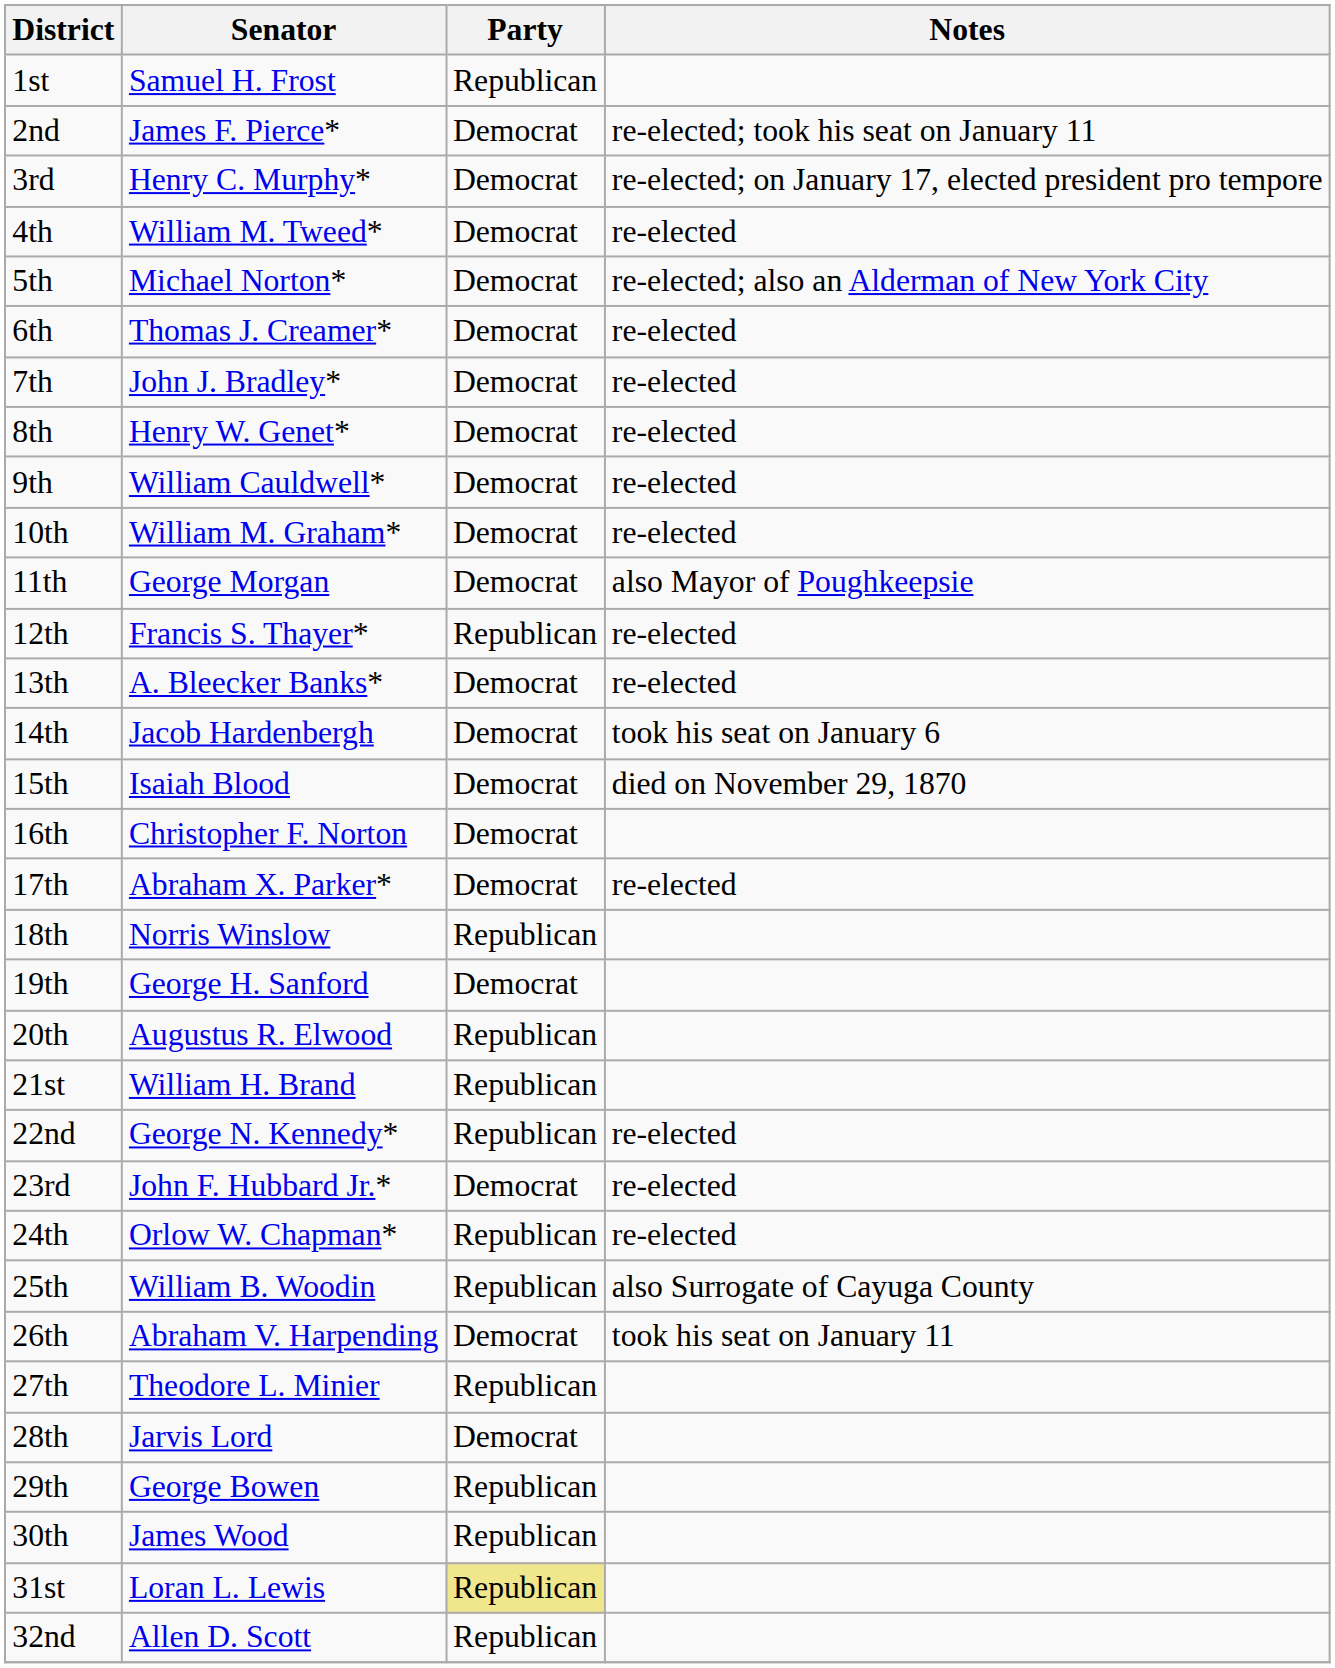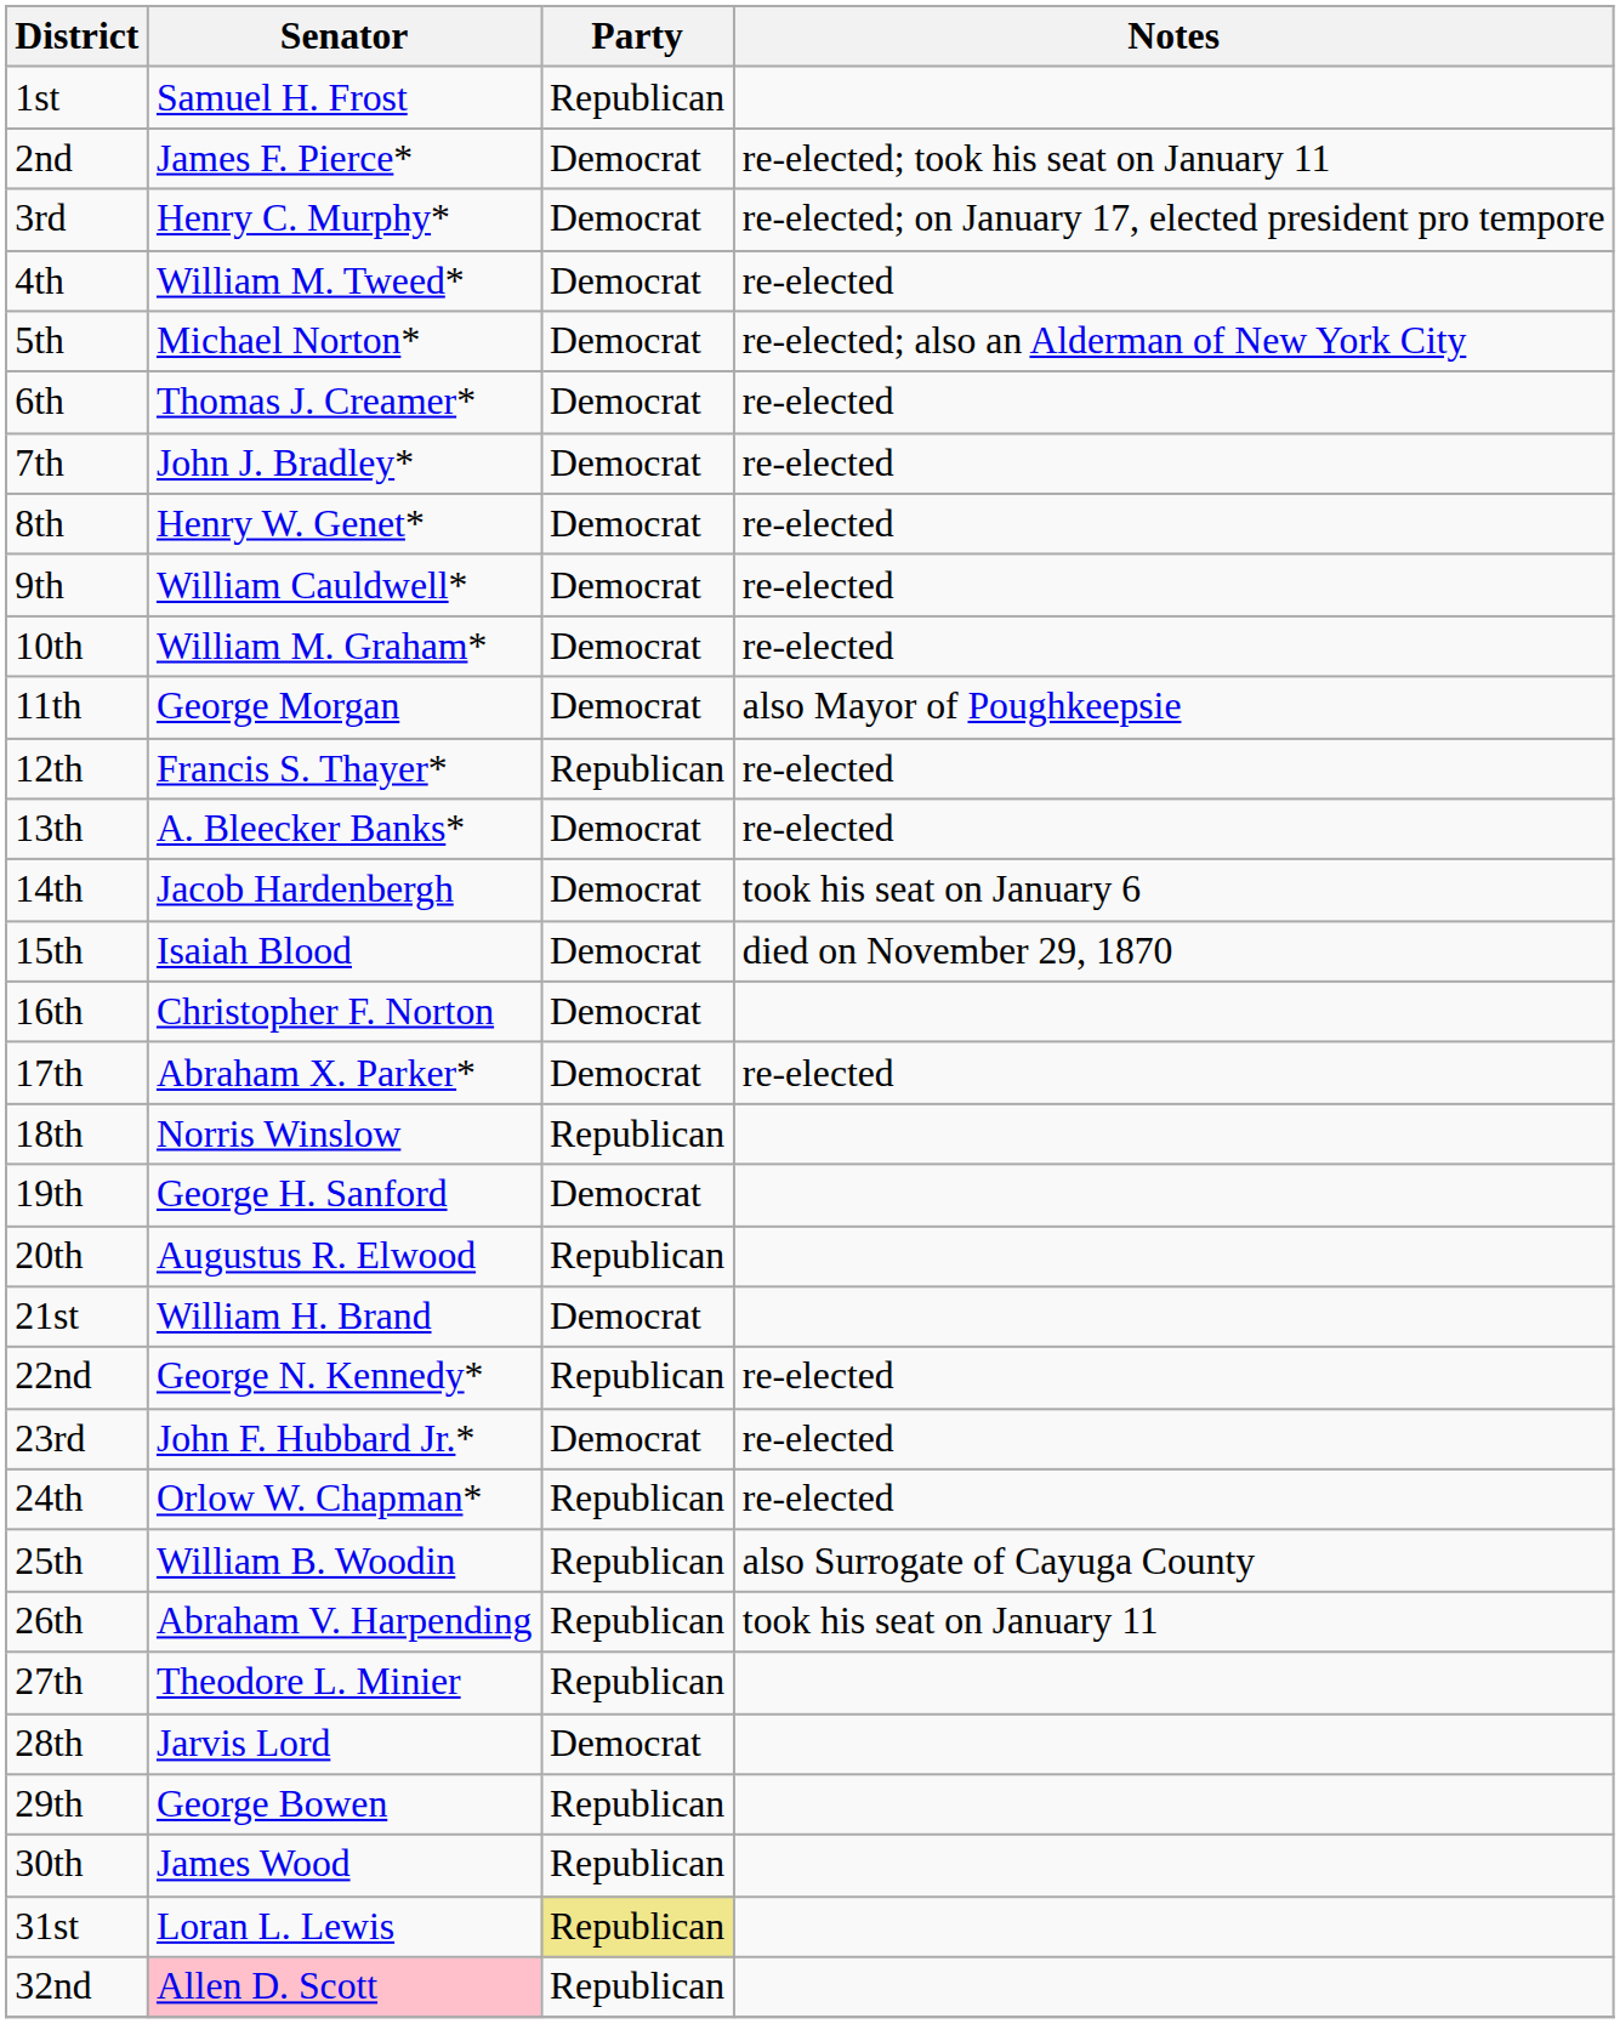 <table class=wikitable>
 <tr>
 <th>District</th>
 <th>Senator</th>
 <th>Party</th>
 <th>Notes</th>
 </tr>
 <tr>
 <td>1st</td>
 <td><a href='#'>Samuel H. Frost</a></td>
 <td>Republican</td>
 <td></td>
 </tr>
 <tr>
 <td>2nd</td>
 <td><a href='#'>James F. Pierce</a>*</td>
 <td>Democrat</td>
 <td>re-elected; took his seat on January 11</td>
 </tr>
 <tr>
 <td>3rd</td>
 <td><a href='#'>Henry C. Murphy</a>*</td>
 <td>Democrat</td>
 <td>re-elected; on January 17, elected president pro tempore</td>
 </tr>
 <tr>
 <td>4th</td>
 <td><a href='#'>William M. Tweed</a>*</td>
 <td>Democrat</td>
 <td>re-elected</td>
 </tr>
 <tr>
 <td>5th</td>
 <td><a href='#'>Michael Norton</a>*</td>
 <td>Democrat</td>
 <td>re-elected; also an <a href='#'>Alderman of New York City</a></td>
 </tr>
 <tr>
 <td>6th</td>
 <td><a href='#'>Thomas J. Creamer</a>*</td>
 <td>Democrat</td>
 <td>re-elected</td>
 </tr>
 <tr>
 <td>7th</td>
 <td><a href='#'>John J. Bradley</a>*</td>
 <td>Democrat</td>
 <td>re-elected</td>
 </tr>
 <tr>
 <td>8th</td>
 <td><a href='#'>Henry W. Genet</a>*</td>
 <td>Democrat</td>
 <td>re-elected</td>
 </tr>
 <tr>
 <td>9th</td>
 <td><a href='#'>William Cauldwell</a>*</td>
 <td>Democrat</td>
 <td>re-elected</td>
 </tr>
 <tr>
 <td>10th</td>
 <td><a href='#'>William M. Graham</a>*</td>
 <td>Democrat</td>
 <td>re-elected</td>
 </tr>
 <tr>
 <td>11th</td>
 <td><a href='#'>George Morgan</a></td>
 <td>Democrat</td>
 <td>also Mayor of <a href='#'>Poughkeepsie</a></td>
 </tr>
 <tr>
 <td>12th</td>
 <td><a href='#'>Francis S. Thayer</a>*</td>
 <td>Republican</td>
 <td>re-elected</td>
 </tr>
 <tr>
 <td>13th</td>
 <td><a href='#'>A. Bleecker Banks</a>*</td>
 <td>Democrat</td>
 <td>re-elected</td>
 </tr>
 <tr>
 <td>14th</td>
 <td><a href='#'>Jacob Hardenbergh</a></td>
 <td>Democrat</td>
 <td>took his seat on January 6</td>
 </tr>
 <tr>
 <td>15th</td>
 <td><a href='#'>Isaiah Blood</a></td>
 <td>Democrat</td>
 <td>died on November 29, 1870</td>
 </tr>
 <tr>
 <td>16th</td>
 <td><a href='#'>Christopher F. Norton</a></td>
 <td>Democrat</td>
 <td></td>
 </tr>
 <tr>
 <td>17th</td>
 <td><a href='#'>Abraham X. Parker</a>*</td>
 <td>Democrat</td>
 <td>re-elected</td>
 </tr>
 <tr>
 <td>18th</td>
 <td><a href='#'>Norris Winslow</a></td>
 <td>Republican</td>
 <td></td>
 </tr>
 <tr>
 <td>19th</td>
 <td><a href='#'>George H. Sanford</a></td>
 <td>Democrat</td>
 <td></td>
 </tr>
 <tr>
 <td>20th</td>
 <td><a href='#'>Augustus R. Elwood</a></td>
 <td>Republican</td>
 <td></td>
 </tr>
 <tr>
 <td>21st</td>
 <td><a href='#'>William H. Brand</a></td>
-<td>Republican</td>
+<td>Democrat</td>
 <td></td>
 </tr>
 <tr>
 <td>22nd</td>
 <td><a href='#'>George N. Kennedy</a>*</td>
 <td>Republican</td>
 <td>re-elected</td>
 </tr>
 <tr>
 <td>23rd</td>
 <td><a href='#'>John F. Hubbard Jr.</a>*</td>
 <td>Democrat</td>
 <td>re-elected</td>
 </tr>
 <tr>
 <td>24th</td>
 <td><a href='#'>Orlow W. Chapman</a>*</td>
 <td>Republican</td>
 <td>re-elected</td>
 </tr>
 <tr>
 <td>25th</td>
 <td><a href='#'>William B. Woodin</a></td>
 <td>Republican</td>
 <td>also Surrogate of Cayuga County</td>
 </tr>
 <tr>
 <td>26th</td>
 <td><a href='#'>Abraham V. Harpending</a></td>
-<td>Democrat</td>
+<td>Republican</td>
 <td>took his seat on January 11</td>
 </tr>
 <tr>
 <td>27th</td>
 <td><a href='#'>Theodore L. Minier</a></td>
 <td>Republican</td>
 <td></td>
 </tr>
 <tr>
 <td>28th</td>
 <td><a href='#'>Jarvis Lord</a></td>
 <td>Democrat</td>
 <td></td>
 </tr>
 <tr>
 <td>29th</td>
 <td><a href='#'>George Bowen</a></td>
 <td>Republican</td>
 <td></td>
 </tr>
 <tr>
 <td>30th</td>
 <td><a href='#'>James Wood</a></td>
 <td>Republican</td>
 <td></td>
 </tr>
 <tr>
 <td>31st</td>
 <td><a href='#'>Loran L. Lewis</a></td>
 <td style="background: khaki;">Republican</td>
 <td></td>
 </tr>
 <tr>
 <td>32nd</td>
-<td><a href='#'>Allen D. Scott</a></td>
+<td style="background: pink;"><a href='#'>Allen D. Scott</a></td>
 <td>Republican</td>
 <td></td>
 </tr>
 <tr>
 </tr>
 </table>
